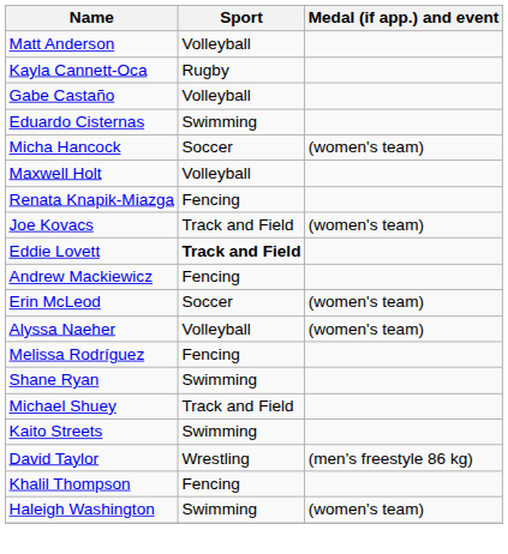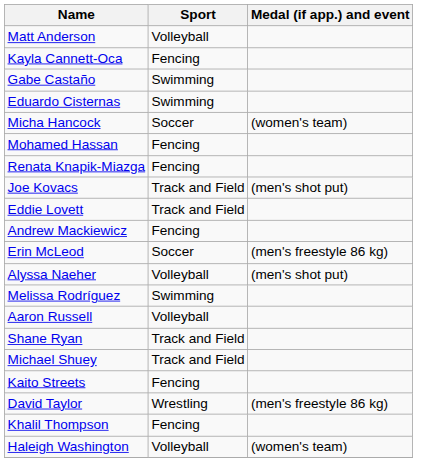 <table class="wikitable">
 <tr>
 <th>Name</th>
 <th>Sport</th>
 <th>Medal (if app.) and event</th>
 </tr>
 <tr>
 <td> <a href='#'>Matt Anderson</a></td>
 <td>Volleyball</td>
 <td></td>
 </tr>
 <tr>
 <td> <a href='#'>Kayla Cannett-Oca</a></td>
-<td>Rugby</td>
+<td>Fencing</td>
 <td></td>
 </tr>
 <tr>
 <td> <a href='#'>Gabe Castaño</a></td>
-<td>Volleyball</td>
+<td>Swimming</td>
 <td></td>
 </tr>
 <tr>
 <td> <a href='#'>Eduardo Cisternas</a></td>
 <td>Swimming</td>
 <td></td>
 </tr>
 <tr>
 <td> <a href='#'>Micha Hancock</a></td>
 <td>Soccer</td>
 <td> (women's team)</td>
 </tr>
 <tr>
-<td> <a href='#'>Maxwell Holt</a></td>
-<td>Volleyball</td>
+<td> <a href='#'>Mohamed Hassan</a></td>
+<td>Fencing</td>
 <td></td>
 </tr>
 <tr>
 <td> <a href='#'>Renata Knapik-Miazga</a></td>
 <td>Fencing</td>
 <td></td>
 </tr>
 <tr>
 <td> <a href='#'>Joe Kovacs</a></td>
 <td>Track and Field</td>
-<td> (women's team)</td>
+<td> (men's shot put)</td>
 </tr>
 <tr>
 <td> <a href='#'>Eddie Lovett</a></td>
-<td><strong>Track and Field</strong></td>
+<td>Track and Field</td>
 <td></td>
 </tr>
 <tr>
 <td> <a href='#'>Andrew Mackiewicz</a></td>
 <td>Fencing</td>
 <td></td>
 </tr>
 <tr>
 <td> <a href='#'>Erin McLeod</a></td>
 <td>Soccer</td>
-<td> (women's team)</td>
+<td> (men's freestyle 86 kg)</td>
 </tr>
 <tr>
 <td> <a href='#'>Alyssa Naeher</a></td>
 <td>Volleyball</td>
-<td> (women's team)</td>
+<td> (men's shot put)</td>
 </tr>
 <tr>
 <td> <a href='#'>Melissa Rodríguez</a></td>
-<td>Fencing</td>
+<td>Swimming</td>
+<td></td>
+</tr>
+<tr>
+<td> <a href='#'>Aaron Russell</a></td>
+<td>Volleyball</td>
 <td></td>
 </tr>
 <tr>
 <td> <a href='#'>Shane Ryan</a></td>
-<td>Swimming</td>
+<td>Track and Field</td>
 <td></td>
 </tr>
 <tr>
 <td> <a href='#'>Michael Shuey</a></td>
 <td>Track and Field</td>
 <td></td>
 </tr>
 <tr>
 <td> <a href='#'>Kaito Streets</a></td>
-<td>Swimming</td>
+<td>Fencing</td>
 <td></td>
 </tr>
 <tr>
 <td> <a href='#'>David Taylor</a></td>
 <td>Wrestling</td>
 <td> (men's freestyle 86 kg)</td>
 </tr>
 <tr>
 <td> <a href='#'>Khalil Thompson</a></td>
 <td>Fencing</td>
 <td></td>
 </tr>
 <tr>
 <td> <a href='#'>Haleigh Washington</a></td>
-<td>Swimming</td>
+<td>Volleyball</td>
 <td> (women's team)</td>
 </tr>
 <tr>
 </tr>
 </table>
